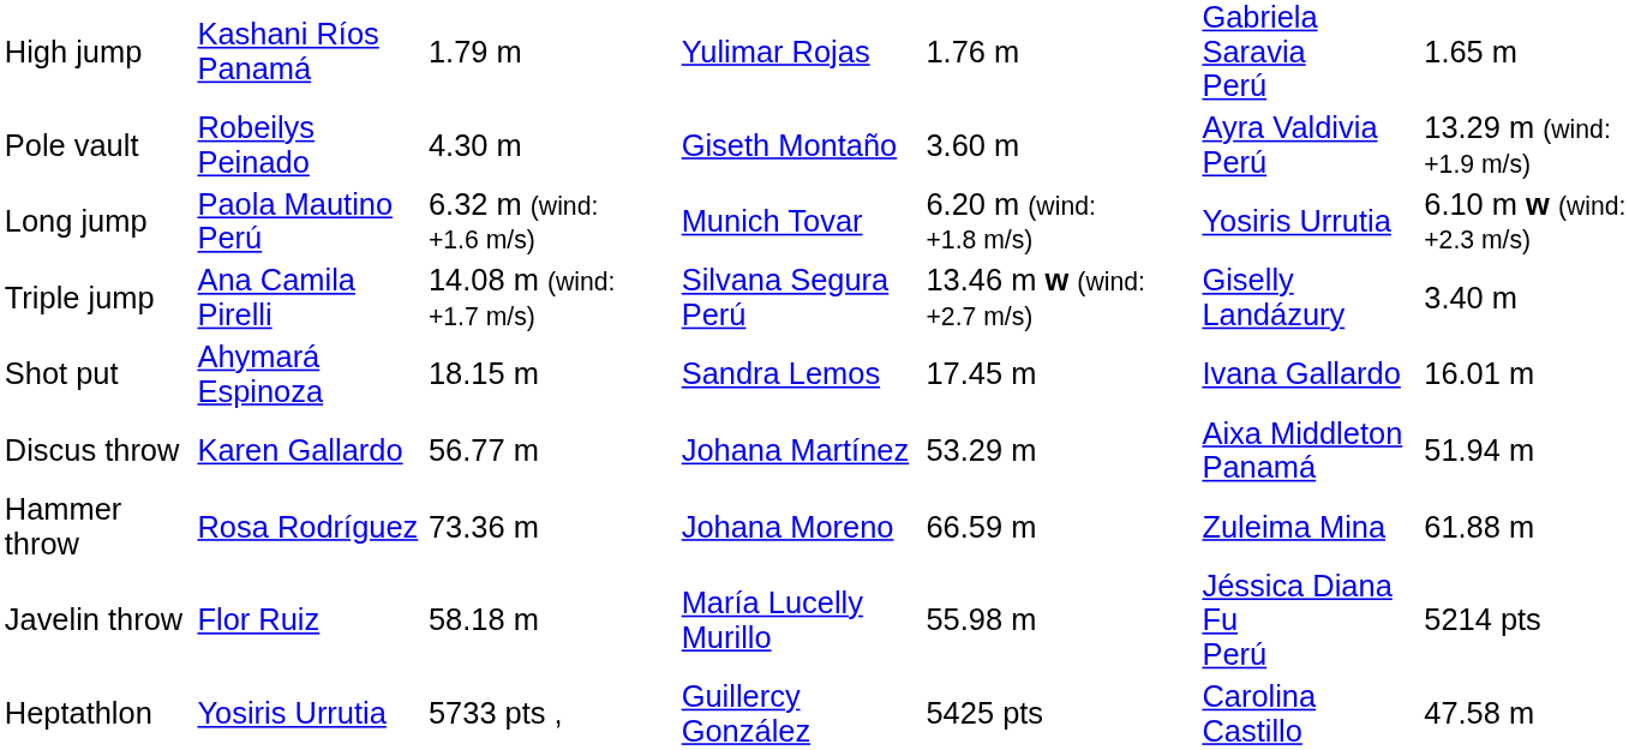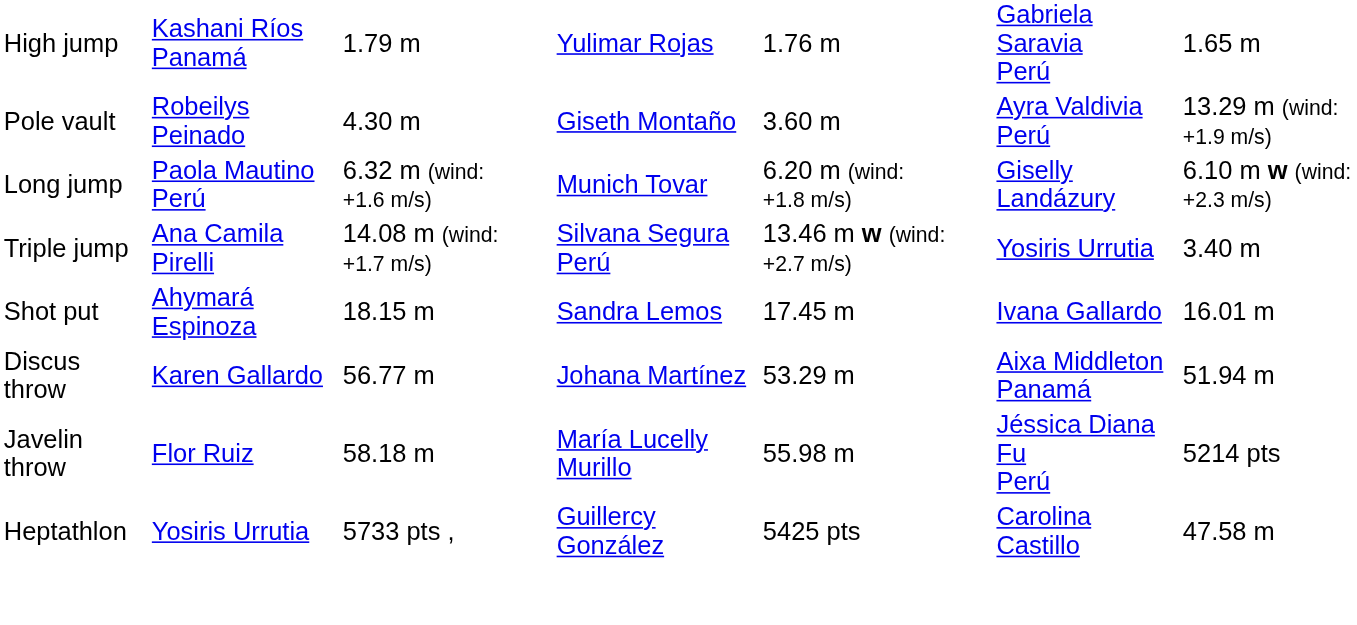 <table>
 <tr>
 <td>High jump</td>
 <td align=left><a href='#'>Kashani Ríos</a> <br>  <a href='#'>Panamá</a></td>
 <td>1.79 m</td>
 <td align=left><a href='#'>Yulimar Rojas</a> <br> </td>
 <td>1.76 m</td>
 <td align=left><a href='#'>Gabriela Saravia</a> <br>  <a href='#'>Perú</a></td>
 <td>1.65 m</td>
 </tr>
 <tr>
 <td>Pole vault</td>
 <td align=left><a href='#'>Robeilys Peinado</a> <br> </td>
 <td>4.30 m</td>
 <td align=left><a href='#'>Giseth Montaño</a> <br> </td>
 <td>3.60 m</td>
 <td align=left><a href='#'>Ayra Valdivia</a> <br>  <a href='#'>Perú</a></td>
 <td>13.29 m <small>(wind: +1.9 m/s)</small></td>
 </tr>
 <tr>
 <td>Long jump</td>
 <td align=left><a href='#'>Paola Mautino</a> <br>  <a href='#'>Perú</a></td>
 <td>6.32 m <small>(wind: +1.6 m/s)</small> <strong></strong></td>
 <td align=left><a href='#'>Munich Tovar</a> <br> </td>
 <td>6.20 m <small>(wind: +1.8 m/s)</small></td>
-<td align=left><a href='#'>Yosiris Urrutia</a> <br> </td>
+<td align=left><a href='#'>Giselly Landázury</a> <br> </td>
 <td>6.10 m <strong>w</strong> <small>(wind: +2.3 m/s)</small></td>
 </tr>
 <tr>
 <td>Triple jump</td>
 <td align=left><a href='#'>Ana Camila Pirelli</a> <br> </td>
 <td>14.08 m <small>(wind: +1.7 m/s)</small> <strong></strong></td>
 <td align=left><a href='#'>Silvana Segura</a> <br>  <a href='#'>Perú</a></td>
 <td>13.46 m <strong>w</strong> <small>(wind: +2.7 m/s)</small></td>
-<td align=left><a href='#'>Giselly Landázury</a> <br> </td>
+<td align=left><a href='#'>Yosiris Urrutia</a> <br> </td>
 <td>3.40 m</td>
 </tr>
 <tr>
 <td>Shot put</td>
 <td align=left><a href='#'>Ahymará Espinoza</a> <br> </td>
 <td>18.15 m</td>
 <td align=left><a href='#'>Sandra Lemos</a> <br> </td>
 <td>17.45 m</td>
 <td align=left><a href='#'>Ivana Gallardo</a> <br> </td>
 <td>16.01 m</td>
 </tr>
 <tr>
 <td>Discus throw</td>
 <td align=left><a href='#'>Karen Gallardo</a> <br> </td>
 <td>56.77 m</td>
 <td align=left><a href='#'>Johana Martínez</a> <br> </td>
 <td>53.29 m</td>
 <td align=left><a href='#'>Aixa Middleton</a> <br>  <a href='#'>Panamá</a></td>
 <td>51.94 m</td>
 </tr>
 <tr>
-<td>Hammer throw</td>
-<td align=left><a href='#'>Rosa Rodríguez</a> <br> </td>
-<td>73.36 m <strong></strong></td>
-<td align=left><a href='#'>Johana Moreno</a> <br> </td>
-<td>66.59 m</td>
-<td align=left><a href='#'>Zuleima Mina</a> <br> </td>
-<td>61.88 m</td>
-</tr>
-<tr>
 <td>Javelin throw</td>
 <td align=left><a href='#'>Flor Ruiz</a> <br> </td>
 <td>58.18 m <strong></strong></td>
 <td align=left><a href='#'>María Lucelly Murillo</a> <br> </td>
 <td>55.98 m</td>
 <td align=left><a href='#'>Jéssica Diana Fu</a> <br>  <a href='#'>Perú</a></td>
 <td>5214 pts</td>
 </tr>
 <tr>
 <td>Heptathlon</td>
 <td align=left><a href='#'>Yosiris Urrutia</a> <br> </td>
 <td>5733 pts <strong></strong>, <strong></strong></td>
 <td align=left><a href='#'>Guillercy González</a> <br> </td>
 <td>5425 pts</td>
 <td align=left><a href='#'>Carolina Castillo</a> <br> </td>
 <td>47.58 m</td>
 </tr>
 </table>
